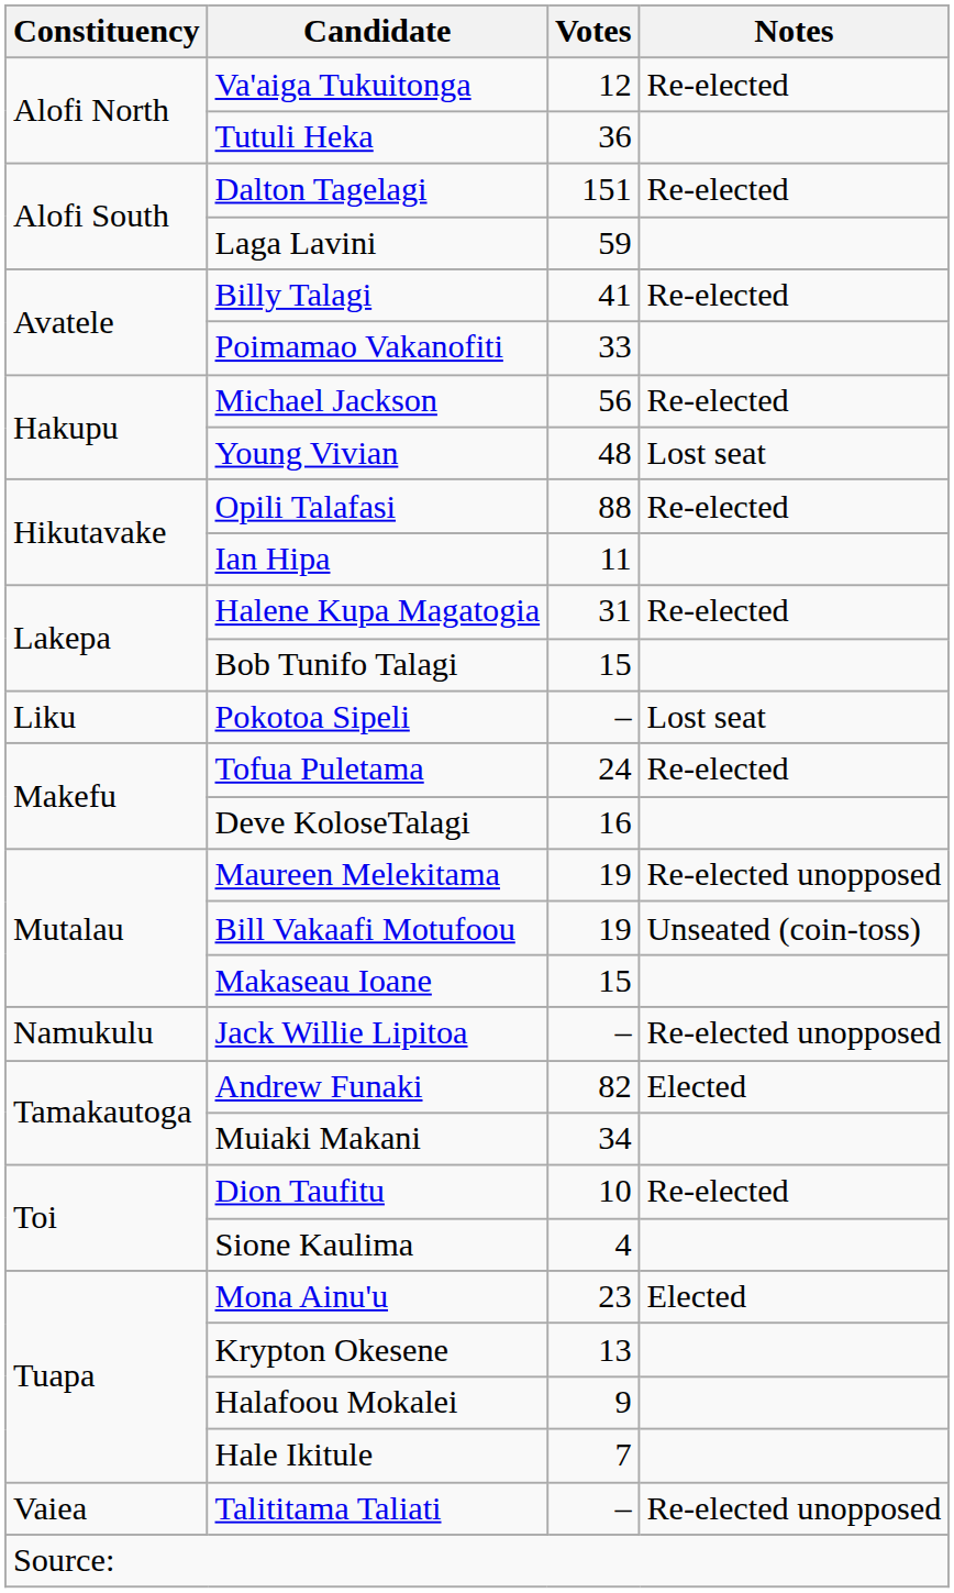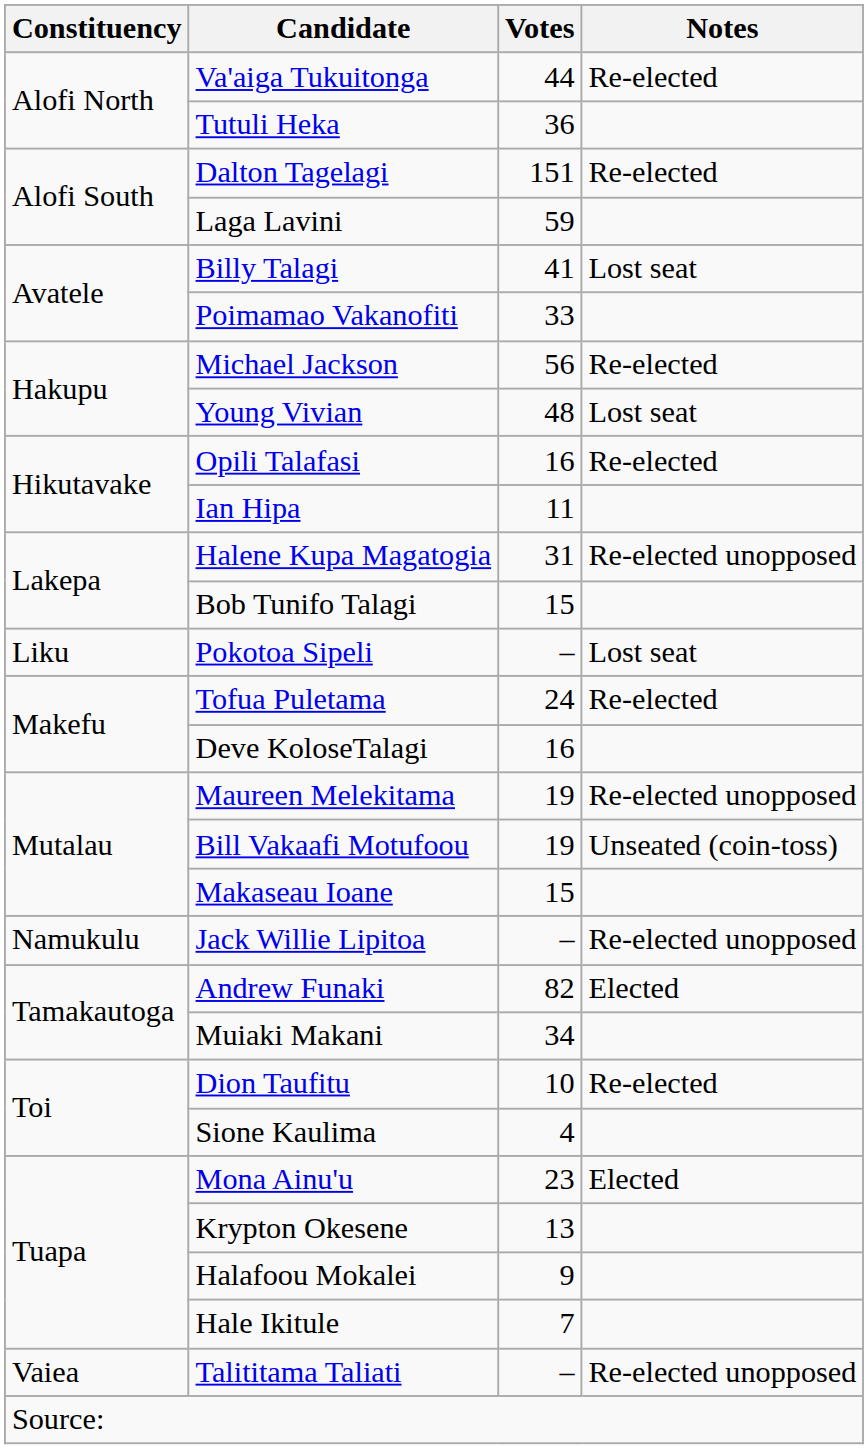 <table class=wikitable style=text-align:right>
 <tr>
 <th>Constituency</th>
 <th>Candidate</th>
 <th>Votes</th>
 <th>Notes</th>
 </tr>
 <tr>
 <td align=left rowspan=2>Alofi North</td>
 <td align=left><a href='#'>Va'aiga Tukuitonga</a></td>
-<td>12</td>
+<td>44</td>
 <td align=left>Re-elected</td>
 </tr>
 <tr>
 <td align=left><a href='#'>Tutuli Heka</a></td>
 <td>36</td>
 <td></td>
 </tr>
 <tr>
 <td align=left rowspan=2>Alofi South</td>
 <td align=left><a href='#'>Dalton Tagelagi</a></td>
 <td>151</td>
 <td align=left>Re-elected</td>
 </tr>
 <tr>
 <td align=left>Laga Lavini</td>
 <td>59</td>
 <td></td>
 </tr>
 <tr>
 <td align=left rowspan=2>Avatele</td>
 <td align=left><a href='#'>Billy Talagi</a></td>
 <td>41</td>
-<td align=left>Re-elected</td>
+<td align=left>Lost seat</td>
 </tr>
 <tr>
 <td align=left><a href='#'>Poimamao Vakanofiti</a></td>
 <td>33</td>
 <td></td>
 </tr>
 <tr>
 <td align=left rowspan=2>Hakupu</td>
 <td align=left><a href='#'>Michael Jackson</a></td>
 <td>56</td>
 <td align=left>Re-elected</td>
 </tr>
 <tr>
 <td align=left><a href='#'>Young Vivian</a></td>
 <td>48</td>
 <td align=left>Lost seat</td>
 </tr>
 <tr>
 <td align=left rowspan=2>Hikutavake</td>
 <td align=left><a href='#'>Opili Talafasi</a></td>
-<td>88</td>
+<td>16</td>
 <td align=left>Re-elected</td>
 </tr>
 <tr>
 <td align=left><a href='#'>Ian Hipa</a></td>
 <td>11</td>
 <td></td>
 </tr>
 <tr>
 <td align=left rowspan=2>Lakepa</td>
 <td align=left><a href='#'>Halene Kupa Magatogia</a></td>
 <td>31</td>
-<td align=left>Re-elected</td>
+<td align=left>Re-elected unopposed</td>
 </tr>
 <tr>
 <td align=left>Bob Tunifo Talagi</td>
 <td>15</td>
 <td></td>
 </tr>
 <tr>
 <td align=left>Liku</td>
 <td align=left><a href='#'>Pokotoa Sipeli</a></td>
 <td>–</td>
 <td align=left>Lost seat</td>
 </tr>
 <tr>
 <td align=left rowspan=2>Makefu</td>
 <td align=left><a href='#'>Tofua Puletama</a></td>
 <td>24</td>
 <td align=left>Re-elected</td>
 </tr>
 <tr>
 <td align=left>Deve KoloseTalagi</td>
 <td>16</td>
 <td></td>
 </tr>
 <tr>
 <td align=left rowspan=3>Mutalau</td>
 <td align=left><a href='#'>Maureen Melekitama</a></td>
 <td>19</td>
 <td align=left>Re-elected unopposed</td>
 </tr>
 <tr>
 <td align=left><a href='#'>Bill Vakaafi Motufoou</a></td>
 <td>19</td>
 <td align=left>Unseated (coin-toss)</td>
 </tr>
 <tr>
 <td align=left><a href='#'>Makaseau Ioane</a></td>
 <td>15</td>
 <td></td>
 </tr>
 <tr>
 <td align=left>Namukulu</td>
 <td align=left><a href='#'>Jack Willie Lipitoa</a></td>
 <td>–</td>
 <td align=left>Re-elected unopposed</td>
 </tr>
 <tr>
 <td align=left rowspan=2>Tamakautoga</td>
 <td align=left><a href='#'>Andrew Funaki</a></td>
 <td>82</td>
 <td align=left>Elected</td>
 </tr>
 <tr>
 <td align=left>Muiaki Makani</td>
 <td>34</td>
 <td></td>
 </tr>
 <tr>
 <td align=left rowspan=2>Toi</td>
 <td align=left><a href='#'>Dion Taufitu</a></td>
 <td>10</td>
 <td align=left>Re-elected</td>
 </tr>
 <tr>
 <td align=left>Sione Kaulima</td>
 <td>4</td>
 <td></td>
 </tr>
 <tr>
 <td align=left rowspan=4>Tuapa</td>
 <td align=left><a href='#'>Mona Ainu'u</a></td>
 <td>23</td>
 <td align=left>Elected</td>
 </tr>
 <tr>
 <td align=left>Krypton Okesene</td>
 <td>13</td>
 <td></td>
 </tr>
 <tr>
 <td align=left>Halafoou Mokalei</td>
 <td>9</td>
 <td></td>
 </tr>
 <tr>
 <td align=left>Hale Ikitule</td>
 <td>7</td>
 <td></td>
 </tr>
 <tr>
 <td align=left>Vaiea</td>
 <td align=left><a href='#'>Talititama Taliati</a></td>
 <td>–</td>
 <td align=left>Re-elected unopposed</td>
 </tr>
 <tr>
 <td align=left colspan=4>Source: </td>
 </tr>
 </table>
